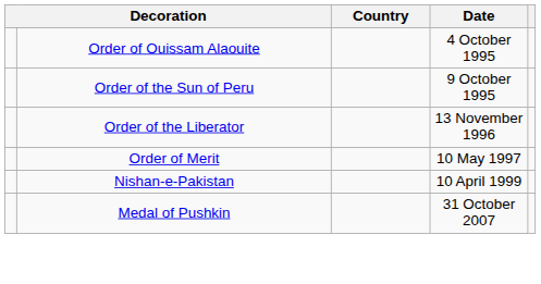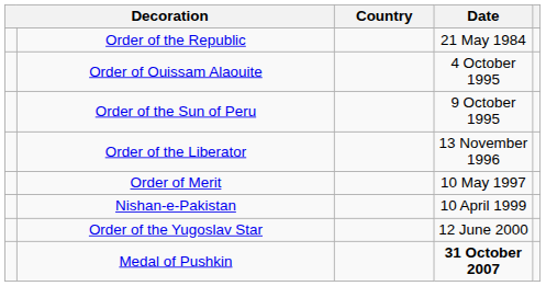 <table class="wikitable sortable" style="text-align:center;">
 <tr>
 <th colspan="2" width="350px">Decoration</th>
 <th width="100px">Country</th>
 <th width="100px">Date</th>
 <th class="unsortable"></th>
+</tr>
+<tr>
+<td></td>
+<td><a href='#'>Order of the Republic</a></td>
+<td></td>
+<td>21 May 1984</td>
+<td></td>
 </tr>
 <tr>
 <td></td>
 <td><a href='#'>Order of Ouissam Alaouite</a></td>
 <td></td>
 <td>4 October 1995</td>
 <td></td>
 </tr>
 <tr>
 <td></td>
 <td><a href='#'>Order of the Sun of Peru</a></td>
 <td></td>
 <td>9 October 1995</td>
 <td></td>
 </tr>
 <tr>
 <td></td>
 <td><a href='#'>Order of the Liberator</a></td>
 <td></td>
 <td>13 November 1996</td>
 <td></td>
 </tr>
 <tr>
 <td></td>
 <td><a href='#'>Order of Merit</a></td>
 <td></td>
 <td>10 May 1997</td>
 <td></td>
 </tr>
 <tr>
 <td></td>
 <td><a href='#'>Nishan-e-Pakistan</a></td>
 <td></td>
 <td>10 April 1999</td>
 <td></td>
 </tr>
 <tr>
 <td></td>
+<td><a href='#'>Order of the Yugoslav Star</a></td>
+<td></td>
+<td>12 June 2000</td>
+<td></td>
+</tr>
+<tr>
+<td></td>
 <td><a href='#'>Medal of Pushkin</a></td>
 <td></td>
-<td>31 October 2007</td>
+<td><strong>31 October 2007</strong></td>
 <td></td>
 </tr>
 </table>
